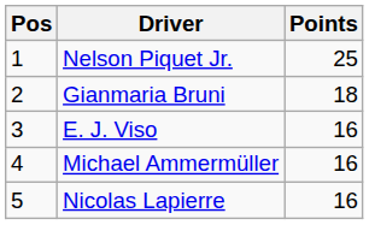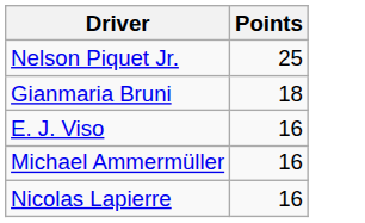 <table class="wikitable" style="font-size: 85%;">
 <tr>
-<th>Pos</th>
 <th>Driver</th>
 <th>Points</th>
 </tr>
 <tr>
-<td>1</td>
 <td> <a href='#'>Nelson Piquet Jr.</a></td>
 <td align="right">25</td>
 </tr>
 <tr>
-<td>2</td>
 <td> <a href='#'>Gianmaria Bruni</a></td>
 <td align="right">18</td>
 </tr>
 <tr>
-<td>3</td>
 <td> <a href='#'>E. J. Viso</a></td>
 <td align="right">16</td>
 </tr>
 <tr>
-<td>4</td>
 <td> <a href='#'>Michael Ammermüller</a></td>
 <td align="right">16</td>
 </tr>
 <tr>
-<td>5</td>
 <td> <a href='#'>Nicolas Lapierre</a></td>
 <td align="right">16</td>
 </tr>
 </table>
